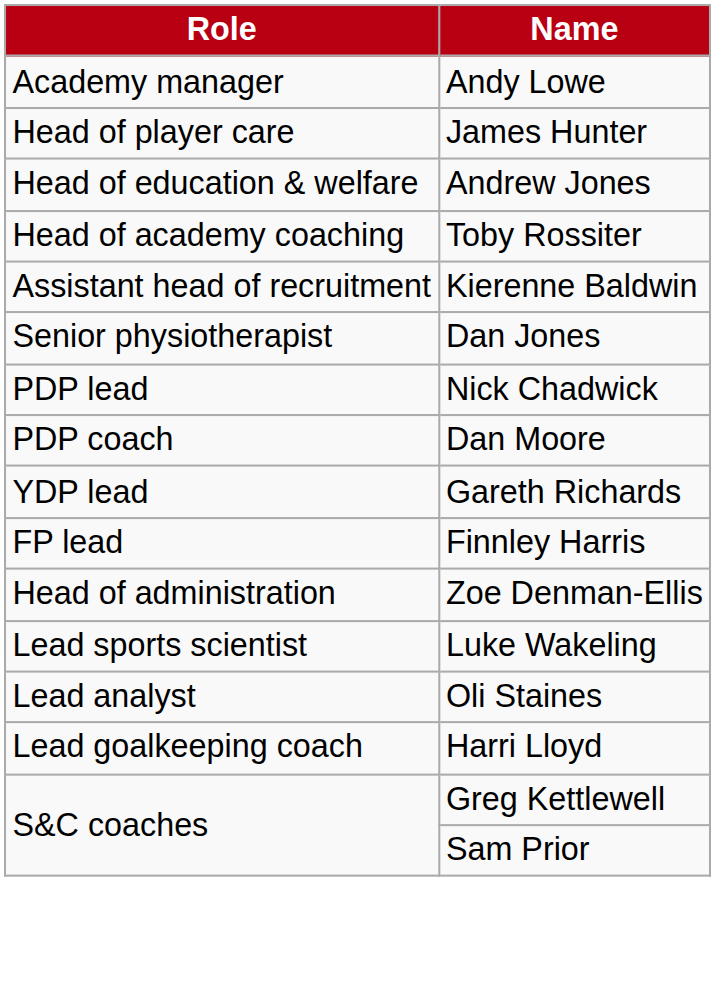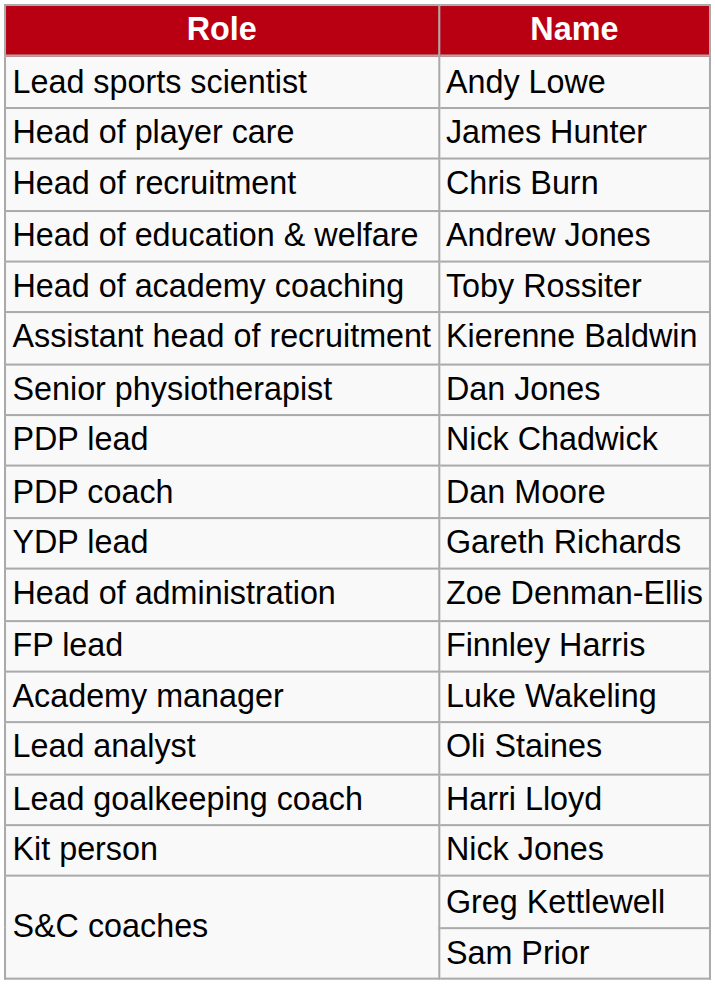 <table class="wikitable" |>
 <tr>
 <th style="background:#b90013;color:white">Role</th>
 <th style="background:#b90013;color:white">Name</th>
 </tr>
 <tr>
-<td align="left">Academy manager</td>
+<td align="left">Lead sports scientist</td>
 <td align="left">Andy Lowe</td>
 </tr>
 <tr>
 <td align="left">Head of player care</td>
 <td align="left">James Hunter</td>
+</tr>
+<tr>
+<td align="left">Head of recruitment</td>
+<td align="left">Chris Burn</td>
 </tr>
 <tr>
 <td align="left">Head of education & welfare</td>
 <td align="left">Andrew Jones</td>
 </tr>
 <tr>
 <td align="left">Head of academy coaching</td>
 <td align="left">Toby Rossiter</td>
 </tr>
 <tr>
 <td align="left">Assistant head of recruitment</td>
 <td align="left">Kierenne Baldwin</td>
 </tr>
 <tr>
 <td align="left">Senior physiotherapist</td>
 <td align="left">Dan Jones</td>
 </tr>
 <tr>
 <td align="left">PDP lead</td>
 <td align="left">Nick Chadwick</td>
 </tr>
 <tr>
 <td align="left">PDP coach</td>
 <td align="left">Dan Moore</td>
 </tr>
 <tr>
 <td align="left">YDP lead</td>
 <td align="left">Gareth Richards</td>
 </tr>
 <tr>
+<td align="left">Head of administration</td>
+<td align="left">Zoe Denman-Ellis</td>
+</tr>
+<tr>
 <td align="left">FP lead</td>
 <td align="left">Finnley Harris</td>
 </tr>
 <tr>
-<td align="left">Head of administration</td>
-<td align="left">Zoe Denman-Ellis</td>
-</tr>
-<tr>
-<td align="left">Lead sports scientist</td>
+<td align="left">Academy manager</td>
 <td align="left">Luke Wakeling</td>
 </tr>
 <tr>
 <td align="left">Lead analyst</td>
 <td align="left">Oli Staines</td>
 </tr>
 <tr>
 <td align="left">Lead goalkeeping coach</td>
 <td align="left">Harri Lloyd</td>
 </tr>
 <tr>
+<td align="left">Kit person</td>
+<td align="left">Nick Jones</td>
+</tr>
+<tr>
 <td rowspan="2" align="left">S&C coaches</td>
 <td align="left">Greg Kettlewell</td>
 </tr>
 <tr>
 <td align="left">Sam Prior</td>
 </tr>
 </table>
